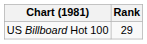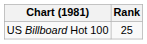 <table class="wikitable">
 <tr>
 <th align="left">Chart (1981)</th>
 <th style="text-align:center;">Rank</th>
 </tr>
 <tr>
 <td>US <em>Billboard</em> Hot 100</td>
-<td style="text-align:center;">29</td>
+<td style="text-align:center;">25</td>
 </tr>
 </table>
